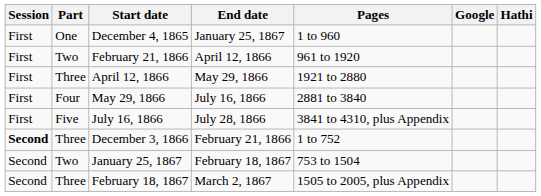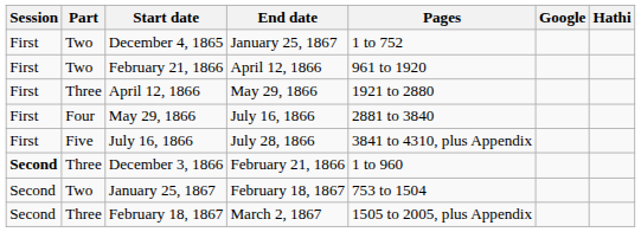 <table class="wikitable" style="margin:1em auto;">
 <tr>
 <th>Session</th>
 <th>Part</th>
 <th>Start date</th>
 <th>End date</th>
 <th>Pages</th>
 <th>Google</th>
 <th>Hathi</th>
 </tr>
 <tr>
 <td>First</td>
-<td>One</td>
+<td>Two</td>
 <td>December 4, 1865</td>
 <td>January 25, 1867</td>
-<td>1 to 960</td>
+<td>1 to 752</td>
 <td></td>
 <td></td>
 </tr>
 <tr>
 <td>First</td>
 <td>Two</td>
 <td>February 21, 1866</td>
 <td>April 12, 1866</td>
 <td>961 to 1920</td>
 <td></td>
 <td></td>
 </tr>
 <tr>
 <td>First</td>
 <td>Three</td>
 <td>April 12, 1866</td>
 <td>May 29, 1866</td>
 <td>1921 to 2880</td>
 <td></td>
 <td></td>
 </tr>
 <tr>
 <td>First</td>
 <td>Four</td>
 <td>May 29, 1866</td>
 <td>July 16, 1866</td>
 <td>2881 to 3840</td>
 <td></td>
 <td></td>
 </tr>
 <tr>
 <td>First</td>
 <td>Five</td>
 <td>July 16, 1866</td>
 <td>July 28, 1866</td>
 <td>3841 to 4310, plus Appendix</td>
 <td></td>
 <td></td>
 </tr>
 <tr>
 <td><strong>Second</strong></td>
 <td>Three</td>
 <td>December 3, 1866</td>
 <td>February 21, 1866</td>
-<td>1 to 752</td>
+<td>1 to 960</td>
 <td></td>
 <td></td>
 </tr>
 <tr>
 <td>Second</td>
 <td>Two</td>
 <td>January 25, 1867</td>
 <td>February 18, 1867</td>
 <td>753 to 1504</td>
 <td></td>
 <td></td>
 </tr>
 <tr>
 <td>Second</td>
 <td>Three</td>
 <td>February 18, 1867</td>
 <td>March 2, 1867</td>
 <td>1505 to 2005, plus Appendix</td>
 <td></td>
 <td></td>
 </tr>
 </table>
